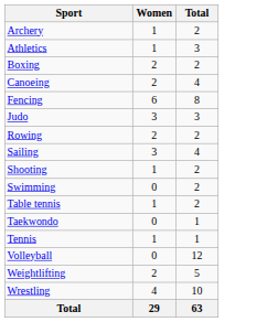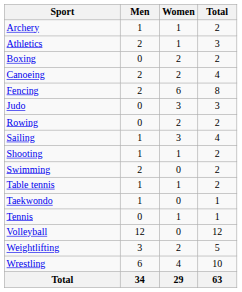 <table class="wikitable sortable" style="text-align:center;">
 <tr>
 <th width=180>Sport</th>
+<th width=55>Men</th>
 <th width=55>Women</th>
 <th width=55>Total</th>
 </tr>
 <tr>
 <td align=left><a href='#'>Archery</a></td>
 <td>1</td>
+<td>1</td>
 <td>2</td>
 </tr>
 <tr>
 <td align=left><a href='#'>Athletics</a></td>
+<td>2</td>
 <td>1</td>
 <td>3</td>
 </tr>
 <tr>
 <td align=left><a href='#'>Boxing</a></td>
+<td>0</td>
 <td>2</td>
 <td>2</td>
 </tr>
 <tr>
 <td align=left><a href='#'>Canoeing</a></td>
 <td>2</td>
+<td>2</td>
 <td>4</td>
 </tr>
 <tr>
 <td align=left><a href='#'>Fencing</a></td>
+<td>2</td>
 <td>6</td>
 <td>8</td>
 </tr>
 <tr>
 <td align=left><a href='#'>Judo</a></td>
+<td>0</td>
 <td>3</td>
 <td>3</td>
 </tr>
 <tr>
 <td align=left><a href='#'>Rowing</a></td>
+<td>0</td>
 <td>2</td>
 <td>2</td>
 </tr>
 <tr>
 <td align=left><a href='#'>Sailing</a></td>
+<td>1</td>
 <td>3</td>
 <td>4</td>
 </tr>
 <tr>
 <td align=left><a href='#'>Shooting</a></td>
 <td>1</td>
+<td>1</td>
 <td>2</td>
 </tr>
 <tr>
 <td align=left><a href='#'>Swimming</a></td>
+<td>2</td>
 <td>0</td>
 <td>2</td>
 </tr>
 <tr>
 <td align=left><a href='#'>Table tennis</a></td>
 <td>1</td>
+<td>1</td>
 <td>2</td>
 </tr>
 <tr>
 <td align=left><a href='#'>Taekwondo</a></td>
+<td>1</td>
 <td>0</td>
 <td>1</td>
 </tr>
 <tr>
 <td align=left><a href='#'>Tennis</a></td>
+<td>0</td>
 <td>1</td>
 <td>1</td>
 </tr>
 <tr>
 <td align=left><a href='#'>Volleyball</a></td>
+<td>12</td>
 <td>0</td>
 <td>12</td>
 </tr>
 <tr>
 <td align=left><a href='#'>Weightlifting</a></td>
+<td>3</td>
 <td>2</td>
 <td>5</td>
 </tr>
 <tr>
 <td align=left><a href='#'>Wrestling</a></td>
+<td>6</td>
 <td>4</td>
 <td>10</td>
 </tr>
 <tr>
 <th>Total</th>
+<th>34</th>
 <th>29</th>
 <th>63</th>
 </tr>
 </table>
